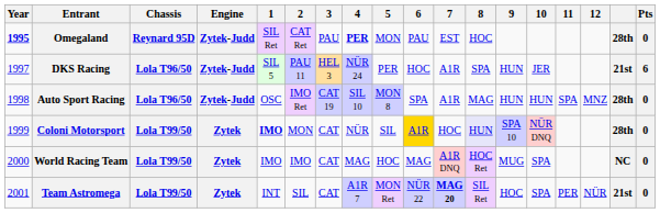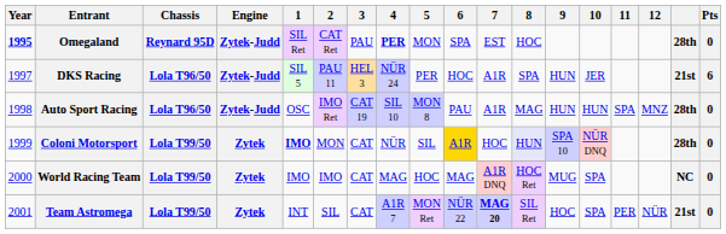 <table class="wikitable" style="text-align:center; font-size:90%">
 <tr>
 <th>Year</th>
 <th>Entrant</th>
 <th>Chassis</th>
 <th>Engine</th>
 <th>1</th>
 <th>2</th>
 <th>3</th>
 <th>4</th>
 <th>5</th>
 <th>6</th>
 <th>7</th>
 <th>8</th>
 <th>9</th>
 <th>10</th>
 <th>11</th>
 <th>12</th>
 <th></th>
 <th>Pts</th>
 </tr>
 <tr>
 <td><strong><a href='#'>1995</a></strong></td>
 <th>Omegaland</th>
 <th><a href='#'>Reynard 95D</a></th>
 <th><a href='#'>Zytek</a>-<a href='#'>Judd</a></th>
 <td style="background:#EFCFFF;"><a href='#'>SIL</a><br><small>Ret</small></td>
 <td style="background:#EFCFFF;"><a href='#'>CAT</a><br><small>Ret</small></td>
 <td><a href='#'>PAU</a></td>
 <td><strong><a href='#'>PER</a></strong></td>
 <td><a href='#'>MON</a></td>
-<td><a href='#'>PAU</a></td>
+<td><a href='#'>SPA</a></td>
 <td><a href='#'>EST</a></td>
 <td><a href='#'>HOC</a></td>
 <td></td>
 <td></td>
 <td></td>
 <td></td>
 <th>28th</th>
 <th>0</th>
 </tr>
 <tr>
 <td><a href='#'>1997</a></td>
 <th>DKS Racing</th>
 <th><a href='#'>Lola T96/50</a></th>
 <th><a href='#'>Zytek</a>-<a href='#'>Judd</a></th>
 <td style="background:#DFFFDF;"><a href='#'>SIL</a><br><small>5</small></td>
 <td style="background:#CFCFFF;"><a href='#'>PAU</a><br><small>11</small></td>
 <td style="background:#FFDF9F;"><a href='#'>HEL</a><br><small>3</small></td>
 <td style="background:#CFCFFF;"><a href='#'>NÜR</a><br><small>24</small></td>
 <td><a href='#'>PER</a></td>
 <td><a href='#'>HOC</a></td>
 <td><a href='#'>A1R</a></td>
 <td><a href='#'>SPA</a></td>
 <td><a href='#'>HUN</a></td>
 <td><a href='#'>JER</a></td>
 <td></td>
 <td></td>
 <th>21st</th>
 <th>6</th>
 </tr>
 <tr>
 <td><a href='#'>1998</a></td>
 <th>Auto Sport Racing</th>
 <th><a href='#'>Lola T96/50</a></th>
 <th><a href='#'>Zytek</a>-<a href='#'>Judd</a></th>
 <td><a href='#'>OSC</a></td>
 <td style="background:#EFCFFF;"><a href='#'>IMO</a><br><small>Ret</small></td>
 <td style="background:#CFCFFF;"><a href='#'>CAT</a><br><small>19</small></td>
 <td style="background:#CFCFFF;"><a href='#'>SIL</a><br><small>10</small></td>
 <td style="background:#CFCFFF;"><a href='#'>MON</a><br><small>8</small></td>
-<td><a href='#'>SPA</a></td>
+<td><a href='#'>PAU</a></td>
 <td><a href='#'>A1R</a></td>
 <td><a href='#'>MAG</a></td>
 <td><a href='#'>HUN</a></td>
 <td><a href='#'>HUN</a></td>
 <td><a href='#'>SPA</a></td>
 <td><a href='#'>MNZ</a></td>
 <th>28th</th>
 <th>0</th>
 </tr>
 <tr>
 <td><a href='#'>1999</a></td>
 <th><a href='#'>Coloni Motorsport</a></th>
 <th><a href='#'>Lola T99/50</a></th>
 <th><a href='#'>Zytek</a></th>
 <td><strong><a href='#'>IMO</a></strong></td>
 <td><a href='#'>MON</a></td>
 <td><a href='#'>CAT</a></td>
 <td><a href='#'>NÜR</a></td>
 <td><a href='#'>SIL</a></td>
 <td style="background: gold;"><a href='#'>A1R</a></td>
 <td><a href='#'>HOC</a></td>
 <td style="background: lavender;"><a href='#'>HUN</a></td>
 <td style="background:#CFCFFF;"><a href='#'>SPA</a><br><small>10</small></td>
 <td style="background:#FFCFCF;"><a href='#'>NÜR</a><br><small>DNQ</small></td>
 <td></td>
 <td></td>
 <th>28th</th>
 <th>0</th>
 </tr>
 <tr>
 <td><a href='#'>2000</a></td>
 <th>World Racing Team</th>
 <th><a href='#'>Lola T99/50</a></th>
 <th><a href='#'>Zytek</a></th>
 <td><a href='#'>IMO</a></td>
 <td><a href='#'>IMO</a></td>
 <td><a href='#'>CAT</a></td>
 <td><a href='#'>MAG</a></td>
 <td><a href='#'>HOC</a></td>
 <td><a href='#'>MAG</a></td>
 <td style="background:#FFCFCF;"><a href='#'>A1R</a><br><small>DNQ</small></td>
 <td style="background:#EFCFFF;"><a href='#'>HOC</a><br><small>Ret</small></td>
 <td><a href='#'>MUG</a></td>
 <td><a href='#'>SPA</a></td>
 <td></td>
 <td></td>
 <th>NC</th>
 <th>0</th>
 </tr>
 <tr>
 <td><a href='#'>2001</a></td>
 <th><a href='#'>Team Astromega</a></th>
 <th><a href='#'>Lola T99/50</a></th>
 <th><a href='#'>Zytek</a></th>
 <td><a href='#'>INT</a></td>
 <td><a href='#'>SIL</a></td>
 <td><a href='#'>CAT</a></td>
 <td style="background:#CFCFFF;"><a href='#'>A1R</a><br><small>7</small></td>
 <td style="background:#EFCFFF;"><a href='#'>MON</a><br><small>Ret</small></td>
 <td style="background:#CFCFFF;"><a href='#'>NÜR</a><br><small>22</small></td>
 <td style="background:#CFCFFF;"><strong><a href='#'>MAG</a><br><small>20</small></strong></td>
 <td style="background:#EFCFFF;"><a href='#'>SIL</a><br><small>Ret</small></td>
 <td><a href='#'>HOC</a></td>
 <td><a href='#'>SPA</a></td>
 <td><a href='#'>PER</a></td>
 <td><a href='#'>NÜR</a></td>
 <th>21st</th>
 <th>0</th>
 </tr>
 </table>
